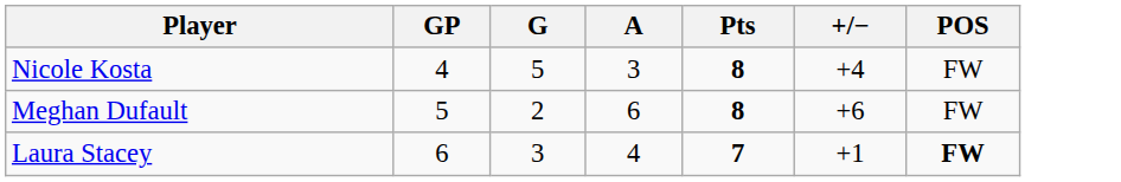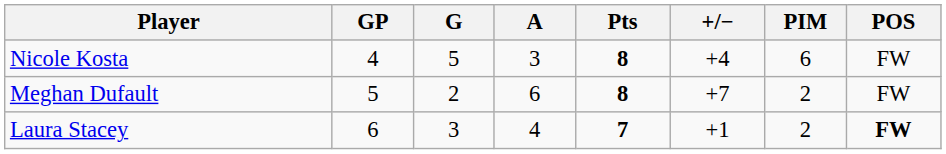 <table class="wikitable sortable" style="text-align:center;">
 <tr>
 <th style="width:225px;">Player</th>
 <th style="width:50px;">GP</th>
 <th style="width:50px;">G</th>
 <th style="width:50px;">A</th>
 <th style="width:60px;">Pts</th>
 <th style="width:60px;">+/−</th>
+<th style="width:50px;">PIM</th>
 <th style="width:60px;">POS</th>
 </tr>
 <tr>
 <td style="text-align:left;"> <a href='#'>Nicole Kosta</a></td>
 <td>4</td>
 <td>5</td>
 <td>3</td>
 <td><strong>8</strong></td>
 <td>+4</td>
+<td>6</td>
 <td>FW</td>
 </tr>
 <tr>
 <td style="text-align:left;"> <a href='#'>Meghan Dufault</a></td>
 <td>5</td>
 <td>2</td>
 <td>6</td>
 <td><strong>8</strong></td>
-<td>+6</td>
+<td>+7</td>
+<td>2</td>
 <td>FW</td>
 </tr>
 <tr>
 <td style="text-align:left;"> <a href='#'>Laura Stacey</a></td>
 <td>6</td>
 <td>3</td>
 <td>4</td>
 <td><strong>7</strong></td>
 <td>+1</td>
+<td>2</td>
 <td><strong>FW</strong></td>
 </tr>
 </table>
